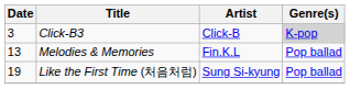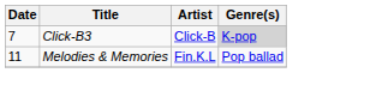 <table class="wikitable" style="text-align: left;">
 <tr>
 <th>Date</th>
 <th>Title</th>
 <th>Artist</th>
 <th>Genre(s)</th>
 </tr>
 <tr>
-<td>3</td>
+<td>7</td>
 <td><em>Click-B3</em></td>
 <td><a href='#'>Click-B</a></td>
 <td style="background: lightgrey;"><a href='#'>K-pop</a></td>
 </tr>
 <tr>
-<td>13</td>
+<td>11</td>
 <td><em>Melodies & Memories</em></td>
 <td><a href='#'>Fin.K.L</a></td>
 <td><a href='#'>Pop ballad</a></td>
 </tr>
 <tr>
-<td>19</td>
-<td><em>Like the First Time</em> (처음처럼)</td>
-<td><a href='#'>Sung Si-kyung</a></td>
-<td><a href='#'>Pop ballad</a></td>
-</tr>
-<tr>
 </tr>
 </table>
